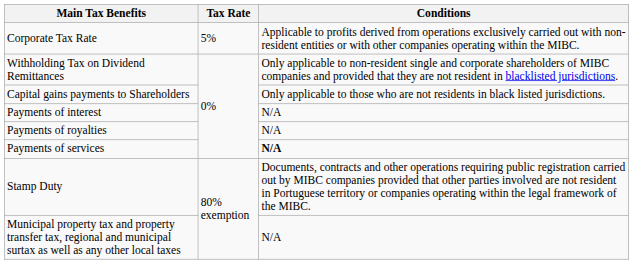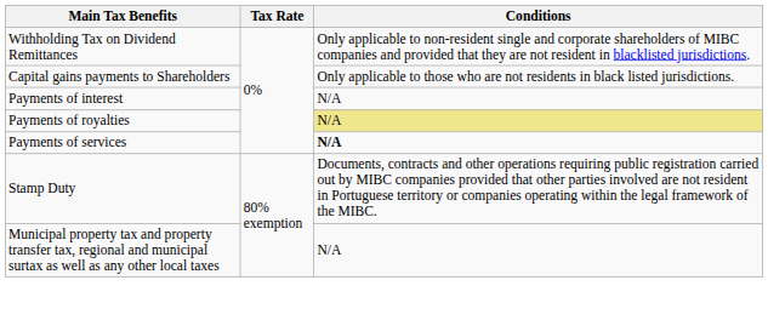 <table class="wikitable">
 <tr>
 <th>Main Tax Benefits</th>
 <th>Tax Rate</th>
 <th>Conditions</th>
-</tr>
-<tr>
-<td>Corporate Tax Rate</td>
-<td>5%</td>
-<td>Applicable to profits derived from operations exclusively carried out with non-resident entities or with other companies operating within the MIBC.</td>
 </tr>
 <tr>
 <td>Withholding Tax on Dividend Remittances</td>
 <td rowspan="5">0%</td>
 <td>Only applicable to non-resident single and corporate shareholders of MIBC companies and provided that they are not resident in <a href='#'>blacklisted jurisdictions</a>.</td>
 </tr>
 <tr>
 <td>Capital gains payments to Shareholders</td>
 <td>Only applicable to those who are not residents in black listed jurisdictions.</td>
 </tr>
 <tr>
 <td>Payments of interest</td>
 <td>N/A</td>
 </tr>
 <tr>
 <td>Payments of royalties</td>
-<td>N/A</td>
+<td style="background: khaki;">N/A</td>
 </tr>
 <tr>
 <td>Payments of services</td>
 <td><strong>N/A</strong></td>
 </tr>
 <tr>
 <td>Stamp Duty</td>
 <td rowspan="2">80% exemption</td>
 <td>Documents, contracts and other operations requiring public registration carried out by MIBC companies provided that other parties involved are not resident in Portuguese territory or companies operating within the legal framework of the MIBC.</td>
 </tr>
 <tr>
 <td>Municipal property tax and property transfer tax, regional and municipal surtax as well as any other local taxes</td>
 <td>N/A</td>
 </tr>
 </table>
